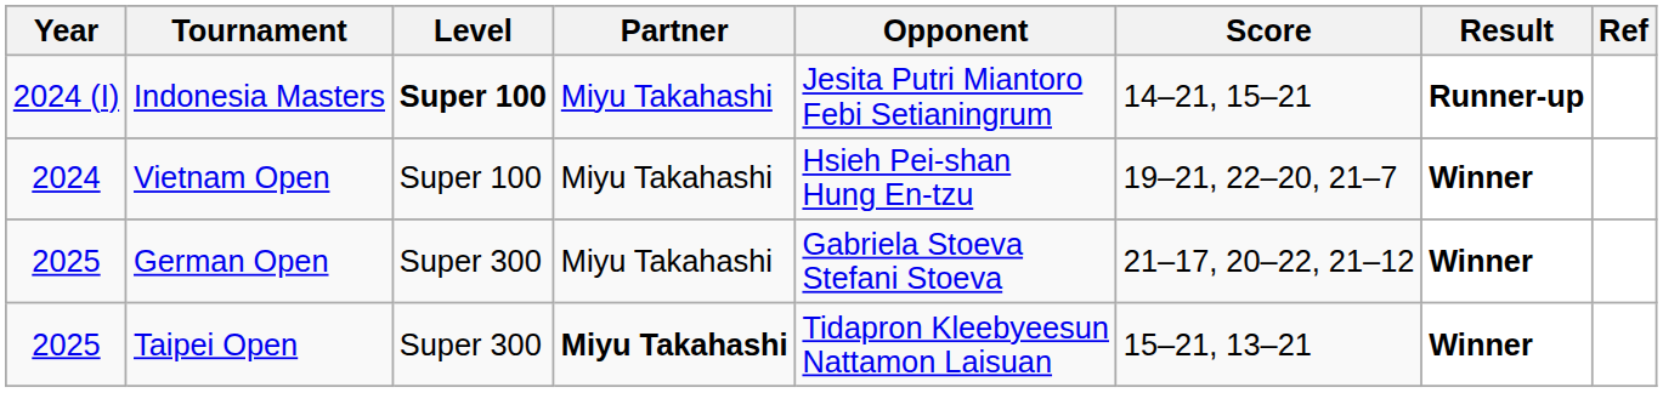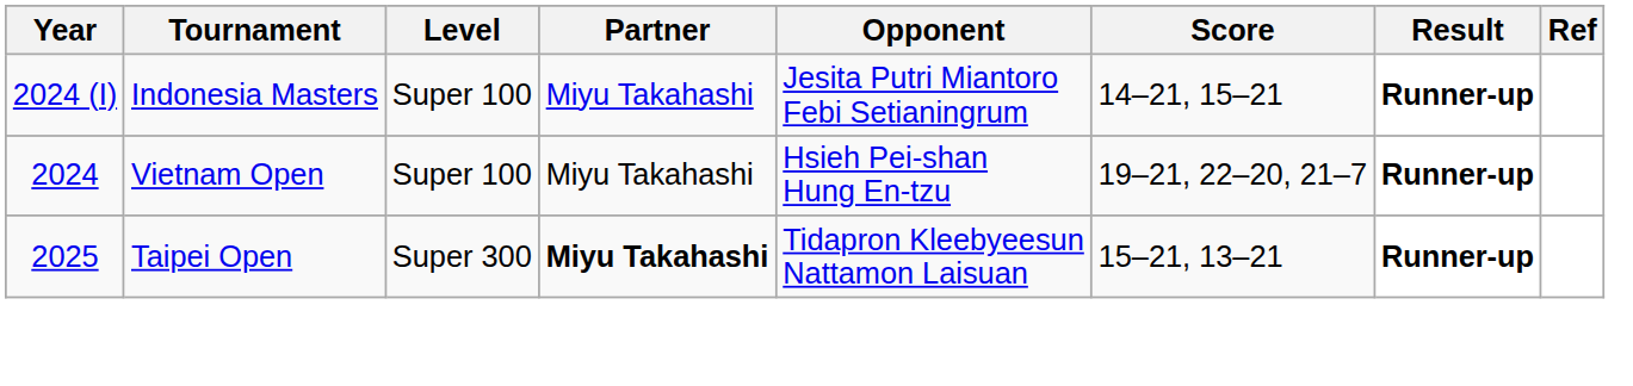 <table class="sortable wikitable" style="font-size: 90%;">
 <tr>
 <th>Year</th>
 <th>Tournament</th>
 <th>Level</th>
 <th>Partner</th>
 <th>Opponent</th>
 <th>Score</th>
 <th>Result</th>
 <th>Ref</th>
 </tr>
 <tr>
 <td align="center"><a href='#'>2024 (I)</a></td>
 <td align="left"><a href='#'>Indonesia Masters</a></td>
-<td align="left"><strong>Super 100</strong></td>
+<td align="left">Super 100</td>
 <td align="left"> <a href='#'>Miyu Takahashi</a></td>
 <td align="left"> <a href='#'>Jesita Putri Miantoro</a><br> <a href='#'>Febi Setianingrum</a></td>
 <td align="left">14–21, 15–21</td>
 <td style="text-align:left; background:white"> <strong>Runner-up</strong></td>
 <td style="text-align:center; background:white"></td>
 </tr>
 <tr>
 <td align="center"><a href='#'>2024</a></td>
 <td align="left"><a href='#'>Vietnam Open</a></td>
 <td align="left">Super 100</td>
 <td align="left"> Miyu Takahashi</td>
 <td align="left"> <a href='#'>Hsieh Pei-shan</a><br> <a href='#'>Hung En-tzu</a></td>
 <td align="left">19–21, 22–20, 21–7</td>
-<td style="text-align:left; background:white"> <strong>Winner</strong></td>
-<td style="text-align:center; background:white"></td>
-</tr>
-<tr>
-<td align="center"><a href='#'>2025</a></td>
-<td align="left"><a href='#'>German Open</a></td>
-<td align="left">Super 300</td>
-<td align="left"> Miyu Takahashi</td>
-<td align="left"> <a href='#'>Gabriela Stoeva</a><br> <a href='#'>Stefani Stoeva</a></td>
-<td align="left">21–17, 20–22, 21–12</td>
-<td style="text-align:left; background:white"> <strong>Winner</strong></td>
+<td style="text-align:left; background:white"> <strong>Runner-up</strong></td>
 <td style="text-align:center; background:white"></td>
 </tr>
 <tr>
 <td align="center"><a href='#'>2025</a></td>
 <td align="left"><a href='#'>Taipei Open</a></td>
 <td align="left">Super 300</td>
 <td align="left"><strong> Miyu Takahashi</strong></td>
 <td align="left"> <a href='#'>Tidapron Kleebyeesun</a><br> <a href='#'>Nattamon Laisuan</a></td>
 <td align="left">15–21, 13–21</td>
-<td style="text-align:left; background:white"> <strong>Winner</strong></td>
+<td style="text-align:left; background:white"> <strong>Runner-up</strong></td>
 <td style="text-align:center; background:white"></td>
 </tr>
 </table>
